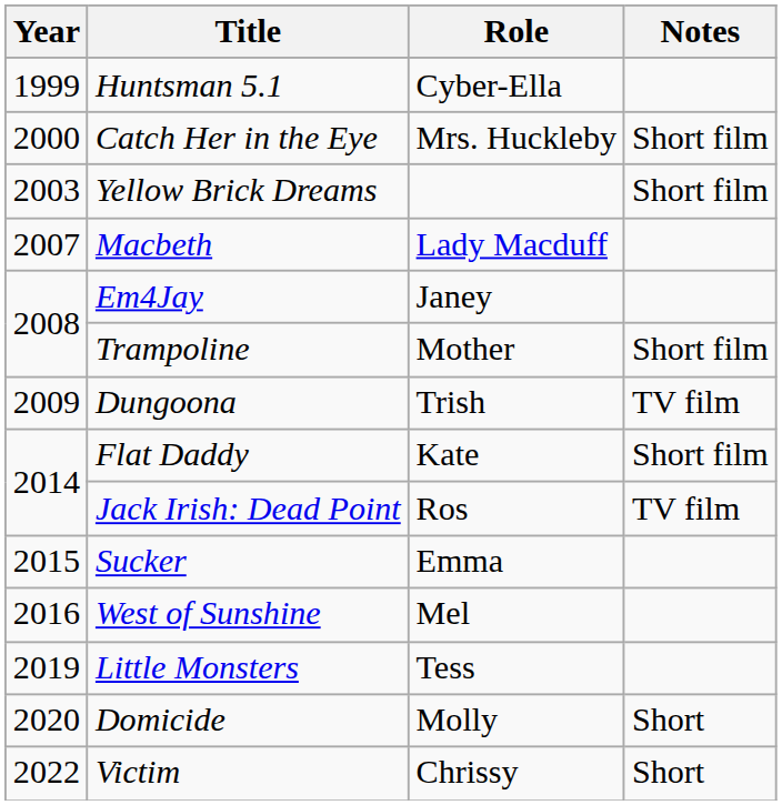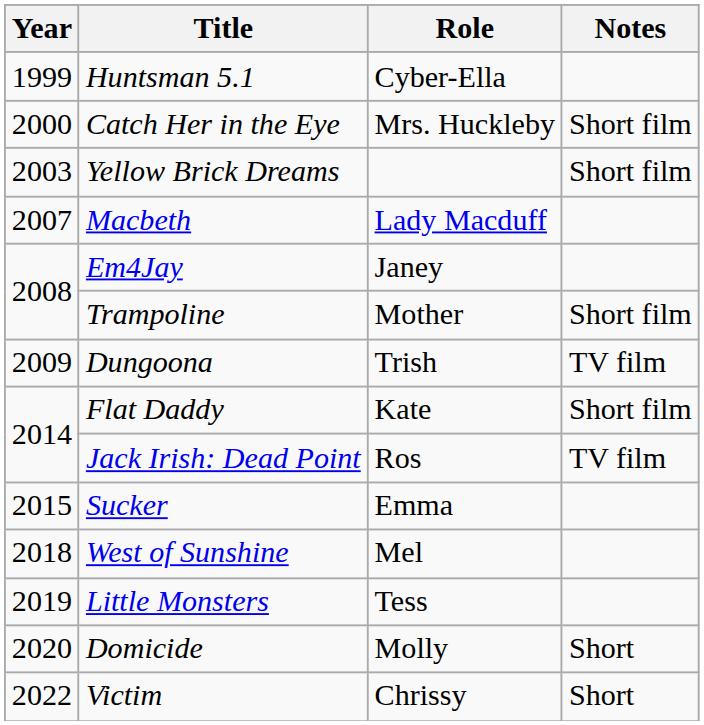 <table class="wikitable sortable">
 <tr>
 <th>Year</th>
 <th>Title</th>
 <th>Role</th>
 <th class="unsortable">Notes</th>
 </tr>
 <tr>
 <td>1999</td>
 <td><em>Huntsman 5.1</em></td>
 <td>Cyber-Ella</td>
 <td></td>
 </tr>
 <tr>
 <td>2000</td>
 <td><em>Catch Her in the Eye</em></td>
 <td>Mrs. Huckleby</td>
 <td>Short film</td>
 </tr>
 <tr>
 <td>2003</td>
 <td><em>Yellow Brick Dreams</em></td>
 <td></td>
 <td>Short film</td>
 </tr>
 <tr>
 <td>2007</td>
 <td><em><a href='#'>Macbeth</a></em></td>
 <td><a href='#'>Lady Macduff</a></td>
 <td></td>
 </tr>
 <tr>
 <td rowspan="2">2008</td>
 <td><em><a href='#'>Em4Jay</a></em></td>
 <td>Janey</td>
 <td></td>
 </tr>
 <tr>
 <td><em>Trampoline</em></td>
 <td>Mother</td>
 <td>Short film</td>
 </tr>
 <tr>
 <td>2009</td>
 <td><em>Dungoona</em></td>
 <td>Trish</td>
 <td>TV film</td>
 </tr>
 <tr>
 <td rowspan="2">2014</td>
 <td><em>Flat Daddy</em></td>
 <td>Kate</td>
 <td>Short film</td>
 </tr>
 <tr>
 <td><em><a href='#'>Jack Irish: Dead Point</a></em></td>
 <td>Ros</td>
 <td>TV film</td>
 </tr>
 <tr>
 <td>2015</td>
 <td><em><a href='#'>Sucker</a></em></td>
 <td>Emma</td>
 <td></td>
 </tr>
 <tr>
-<td>2016</td>
+<td>2018</td>
 <td><em><a href='#'>West of Sunshine</a></em></td>
 <td>Mel</td>
 <td></td>
 </tr>
 <tr>
 <td>2019</td>
 <td><em><a href='#'>Little Monsters</a></em></td>
 <td>Tess</td>
 <td></td>
 </tr>
 <tr>
 <td>2020</td>
 <td><em>Domicide</em></td>
 <td>Molly</td>
 <td>Short</td>
 </tr>
 <tr>
 <td>2022</td>
 <td><em>Victim</em></td>
 <td>Chrissy</td>
 <td>Short</td>
 </tr>
 </table>
